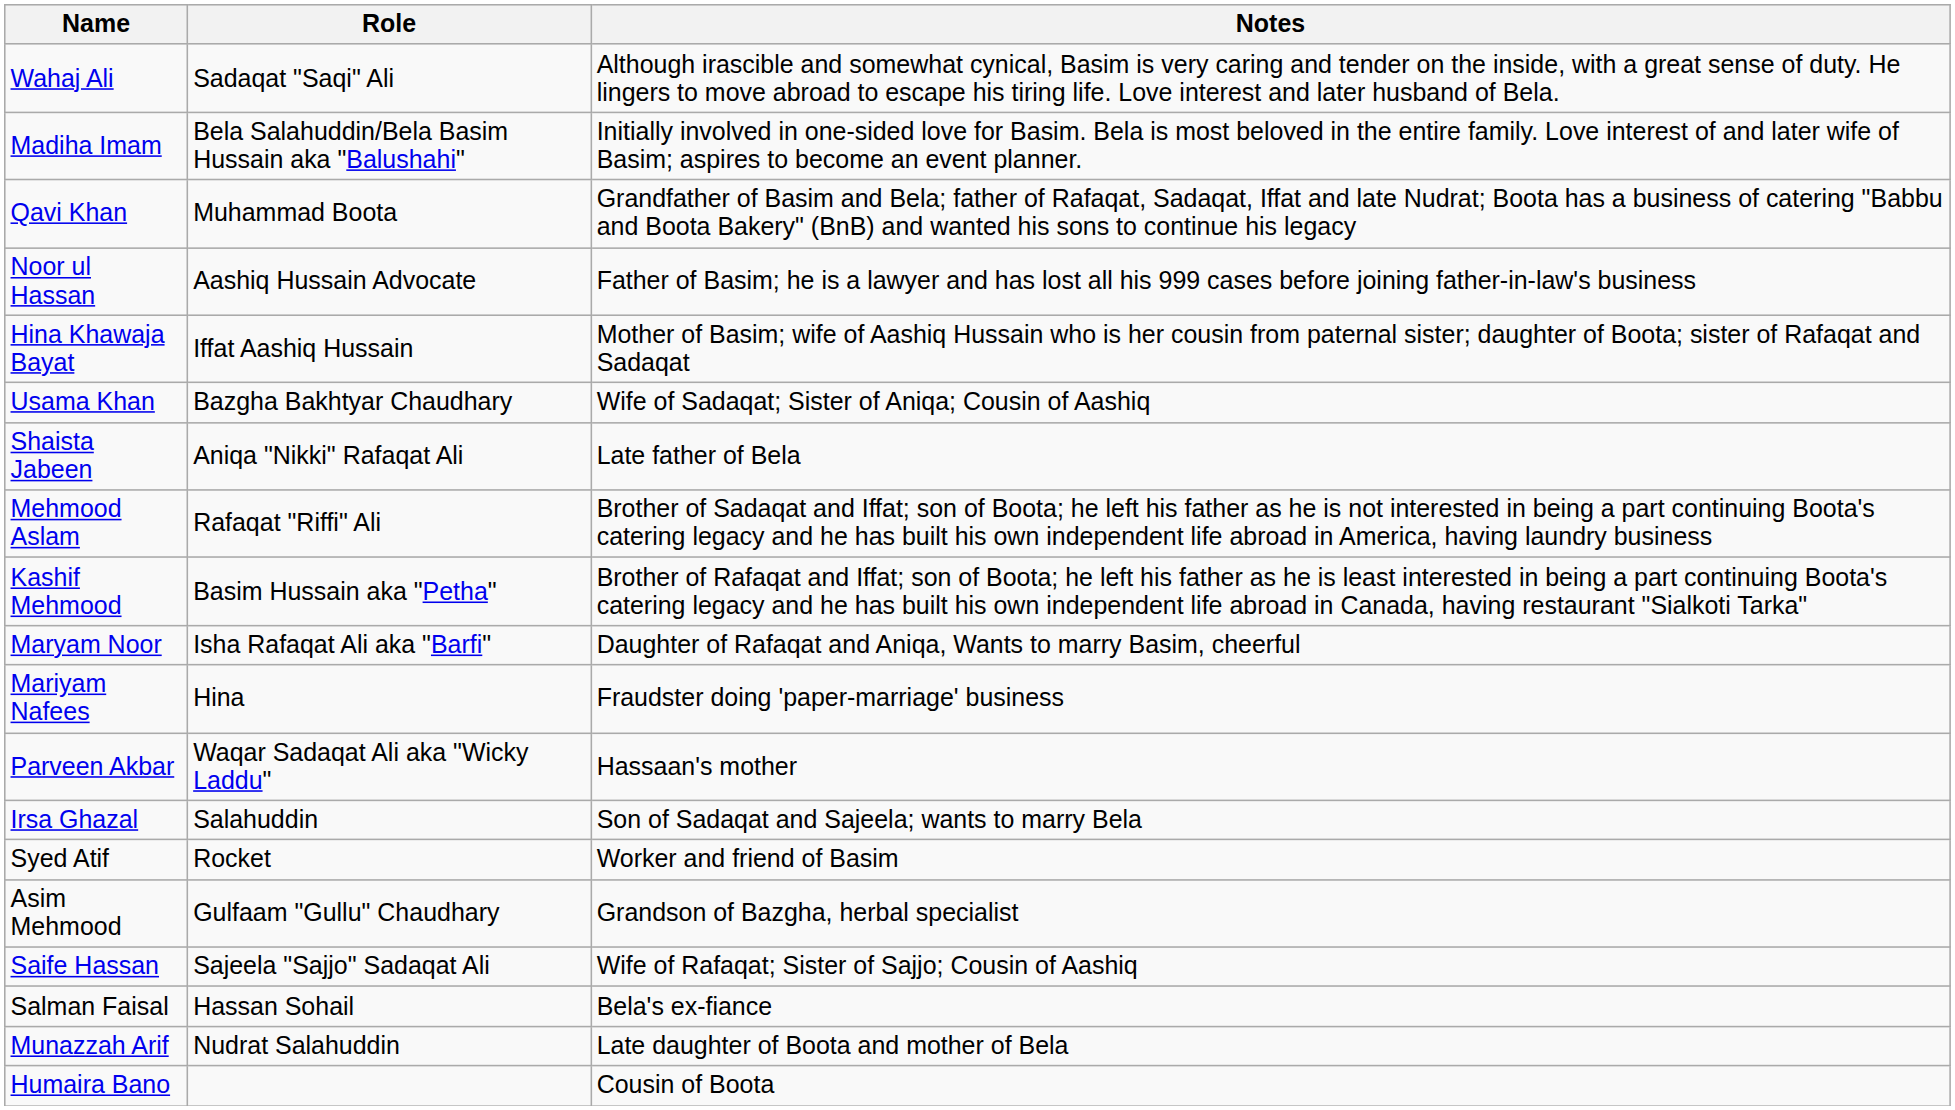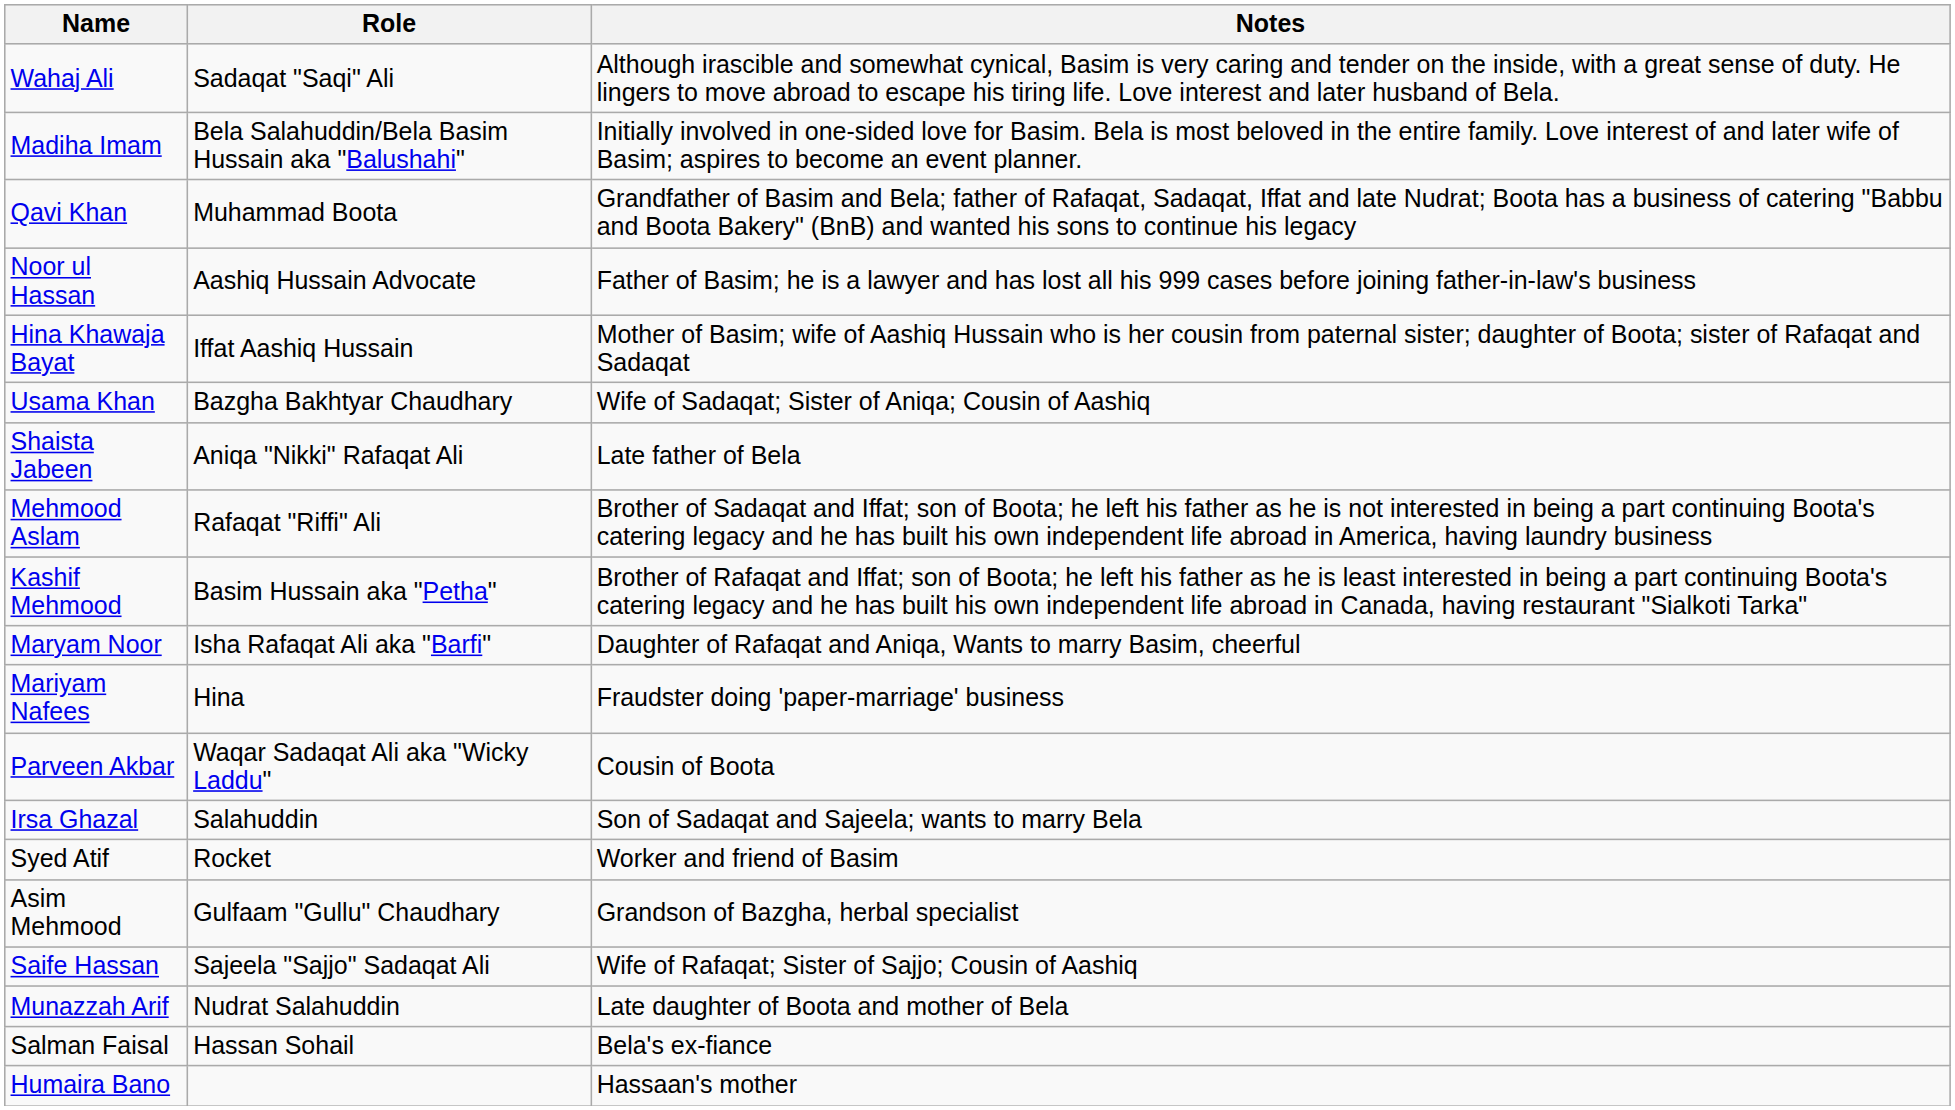 <table class="wikitable">
 <tr>
 <th>Name</th>
 <th>Role</th>
 <th>Notes</th>
 </tr>
 <tr>
 <td><a href='#'>Wahaj Ali</a></td>
 <td>Sadaqat "Saqi" Ali</td>
 <td>Although irascible and somewhat cynical, Basim is very caring and tender on the inside, with a great sense of duty. He lingers to move abroad to escape his tiring life. Love interest and later husband of Bela.</td>
 </tr>
 <tr>
 <td><a href='#'>Madiha Imam</a></td>
 <td>Bela Salahuddin/Bela Basim Hussain aka "<a href='#'>Balushahi</a>"</td>
 <td>Initially involved in one-sided love for Basim. Bela is most beloved in the entire family. Love interest of and later wife of Basim; aspires to become an event planner.</td>
 </tr>
 <tr>
 <td><a href='#'>Qavi Khan</a></td>
 <td>Muhammad Boota</td>
 <td>Grandfather of Basim and Bela; father of Rafaqat, Sadaqat, Iffat and late Nudrat; Boota has a business of catering "Babbu and Boota Bakery" (BnB) and wanted his sons to continue his legacy</td>
 </tr>
 <tr>
 <td><a href='#'>Noor ul Hassan</a></td>
 <td>Aashiq Hussain Advocate</td>
 <td>Father of Basim; he is a lawyer and has lost all his 999 cases before joining father-in-law's business</td>
 </tr>
 <tr>
 <td><a href='#'>Hina Khawaja Bayat</a></td>
 <td>Iffat Aashiq Hussain</td>
 <td>Mother of Basim; wife of Aashiq Hussain who is her cousin from paternal sister; daughter of Boota; sister of Rafaqat and Sadaqat</td>
 </tr>
 <tr>
 <td><a href='#'>Usama Khan</a></td>
 <td>Bazgha Bakhtyar Chaudhary</td>
 <td>Wife of Sadaqat; Sister of Aniqa; Cousin of Aashiq</td>
 </tr>
 <tr>
 <td><a href='#'>Shaista Jabeen</a></td>
 <td>Aniqa "Nikki" Rafaqat Ali</td>
 <td>Late father of Bela</td>
 </tr>
 <tr>
 <td><a href='#'>Mehmood Aslam</a></td>
 <td>Rafaqat "Riffi" Ali</td>
 <td>Brother of Sadaqat and Iffat; son of Boota; he left his father as he is not interested in being a part continuing Boota's catering legacy and he has built his own independent life abroad in America, having laundry business</td>
 </tr>
 <tr>
 <td><a href='#'>Kashif Mehmood</a></td>
 <td>Basim Hussain aka "<a href='#'>Petha</a>"</td>
 <td>Brother of Rafaqat and Iffat; son of Boota; he left his father as he is least interested in being a part continuing Boota's catering legacy and he has built his own independent life abroad in Canada, having restaurant "Sialkoti Tarka"</td>
 </tr>
 <tr>
 <td><a href='#'>Maryam Noor</a></td>
 <td>Isha Rafaqat Ali aka "<a href='#'>Barfi</a>"</td>
 <td>Daughter of Rafaqat and Aniqa, Wants to marry Basim, cheerful</td>
 </tr>
 <tr>
 <td><a href='#'>Mariyam Nafees</a></td>
 <td>Hina</td>
 <td>Fraudster doing 'paper-marriage' business</td>
 </tr>
 <tr>
 <td><a href='#'>Parveen Akbar</a></td>
 <td>Waqar Sadaqat Ali aka "Wicky <a href='#'>Laddu</a>"</td>
-<td>Hassaan's mother</td>
+<td>Cousin of Boota</td>
 </tr>
 <tr>
 <td><a href='#'>Irsa Ghazal</a></td>
 <td>Salahuddin</td>
 <td>Son of Sadaqat and Sajeela; wants to marry Bela</td>
 </tr>
 <tr>
 <td>Syed Atif</td>
 <td>Rocket</td>
 <td>Worker and friend of Basim</td>
 </tr>
 <tr>
 <td>Asim Mehmood</td>
 <td>Gulfaam "Gullu" Chaudhary</td>
 <td>Grandson of Bazgha, herbal specialist</td>
 </tr>
 <tr>
 <td><a href='#'>Saife Hassan</a></td>
 <td>Sajeela "Sajjo" Sadaqat Ali</td>
 <td>Wife of Rafaqat; Sister of Sajjo; Cousin of Aashiq</td>
 </tr>
 <tr>
+<td><a href='#'>Munazzah Arif</a></td>
+<td>Nudrat Salahuddin</td>
+<td>Late daughter of Boota and mother of Bela</td>
+</tr>
+<tr>
 <td>Salman Faisal</td>
 <td>Hassan Sohail</td>
 <td>Bela's ex-fiance</td>
 </tr>
 <tr>
-<td><a href='#'>Munazzah Arif</a></td>
-<td>Nudrat Salahuddin</td>
-<td>Late daughter of Boota and mother of Bela</td>
-</tr>
-<tr>
 <td><a href='#'>Humaira Bano</a></td>
 <td></td>
-<td>Cousin of Boota</td>
+<td>Hassaan's mother</td>
 </tr>
 </table>
